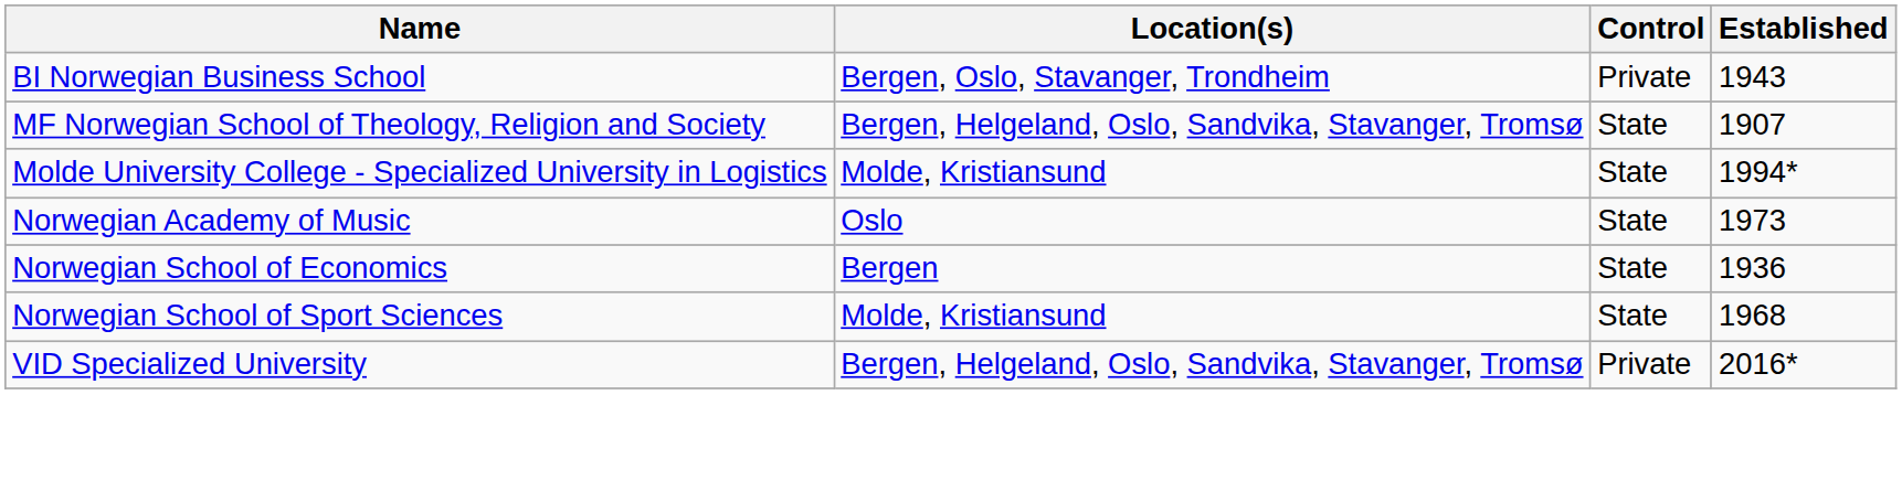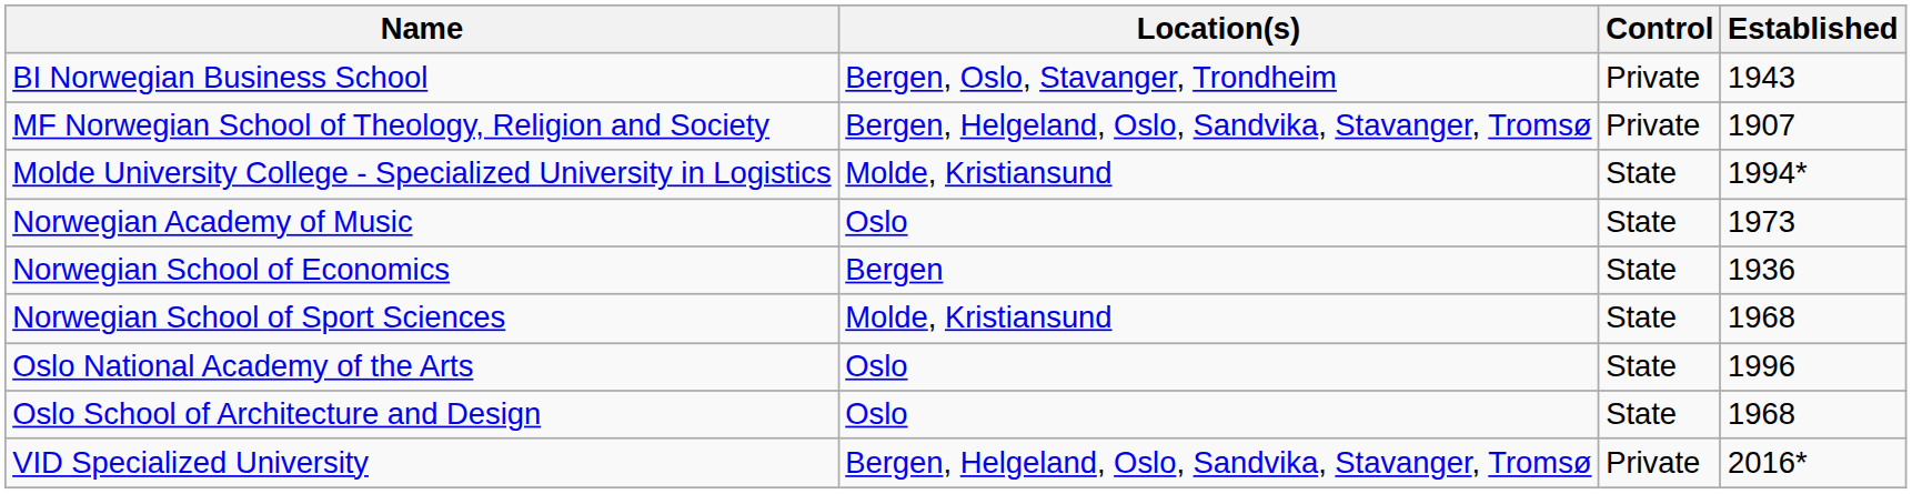 <table class="wikitable sortable">
 <tr>
 <th>Name</th>
 <th>Location(s)</th>
 <th>Control</th>
 <th>Established</th>
 </tr>
 <tr>
 <td><a href='#'>BI Norwegian Business School</a></td>
 <td><a href='#'>Bergen</a>, <a href='#'>Oslo</a>, <a href='#'>Stavanger</a>, <a href='#'>Trondheim</a></td>
 <td>Private</td>
 <td>1943</td>
 </tr>
 <tr>
 <td><a href='#'>MF Norwegian School of Theology, Religion and Society</a></td>
 <td><a href='#'>Bergen</a>, <a href='#'>Helgeland</a>, <a href='#'>Oslo</a>,  <a href='#'>Sandvika</a>, <a href='#'>Stavanger</a>, <a href='#'>Tromsø</a></td>
-<td>State</td>
+<td>Private</td>
 <td>1907</td>
 </tr>
 <tr>
 <td><a href='#'>Molde University College - Specialized University in Logistics</a></td>
 <td><a href='#'>Molde</a>, <a href='#'>Kristiansund</a></td>
 <td>State</td>
 <td>1994*</td>
 </tr>
 <tr>
 <td><a href='#'>Norwegian Academy of Music</a></td>
 <td><a href='#'>Oslo</a></td>
 <td>State</td>
 <td>1973</td>
 </tr>
 <tr>
 <td><a href='#'>Norwegian School of Economics</a></td>
 <td><a href='#'>Bergen</a></td>
 <td>State</td>
 <td>1936</td>
 </tr>
 <tr>
 <td><a href='#'>Norwegian School of Sport Sciences</a></td>
 <td><a href='#'>Molde</a>, <a href='#'>Kristiansund</a></td>
 <td>State</td>
 <td>1968</td>
 </tr>
 <tr>
+<td><a href='#'>Oslo National Academy of the Arts</a></td>
+<td><a href='#'>Oslo</a></td>
+<td>State</td>
+<td>1996</td>
+</tr>
+<tr>
+<td><a href='#'>Oslo School of Architecture and Design</a></td>
+<td><a href='#'>Oslo</a></td>
+<td>State</td>
+<td>1968</td>
+</tr>
+<tr>
 <td><a href='#'>VID Specialized University</a></td>
 <td><a href='#'>Bergen</a>, <a href='#'>Helgeland</a>, <a href='#'>Oslo</a>,  <a href='#'>Sandvika</a>, <a href='#'>Stavanger</a>, <a href='#'>Tromsø</a></td>
 <td>Private</td>
 <td>2016*</td>
 </tr>
 </table>
